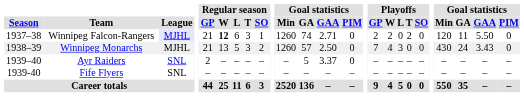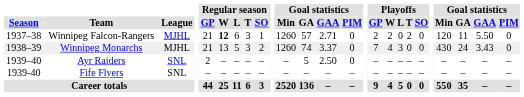 <table BORDER="0" CELLPADDING="1" CELLSPACING="0" width="65%" style="text-align:center">
 <tr bgcolor="#e0e0e0">
 <th colspan="3" bgcolor="#ffffff"> </th>
 <th rowspan="99" bgcolor="#ffffff"> </th>
 <th colspan="5">Regular season</th>
 <th rowspan="99" bgcolor="#ffffff"> </th>
 <th colspan="4">Goal statistics</th>
 <th rowspan="99" bgcolor="#ffffff"> </th>
 <th colspan="5">Playoffs</th>
 <th rowspan="99" bgcolor="#ffffff"> </th>
 <th colspan="4">Goal statistics</th>
 </tr>
 <tr bgcolor="#e0e0e0">
 <th><a href='#'>Season</a></th>
 <th>Team</th>
 <th>League</th>
 <th><a href='#'>GP</a></th>
 <th>W</th>
 <th>L</th>
 <th>T</th>
 <th><a href='#'>SO</a></th>
 <th>Min</th>
 <th>GA</th>
 <th><a href='#'>GAA</a></th>
 <th><a href='#'>PIM</a></th>
 <th><a href='#'>GP</a></th>
 <th>W</th>
 <th>L</th>
 <th>T</th>
 <th><a href='#'>SO</a></th>
 <th>Min</th>
 <th>GA</th>
 <th><a href='#'>GAA</a></th>
 <th><a href='#'>PIM</a></th>
 </tr>
 <tr ALIGN="center">
 <td>1937–38</td>
 <td>Winnipeg Falcon-Rangers</td>
-<td style="background: lavender;"><a href='#'>MJHL</a></td>
+<td><a href='#'>MJHL</a></td>
 <td>21</td>
 <td><strong>12</strong></td>
 <td>6</td>
 <td>3</td>
 <td>1</td>
 <td>1260</td>
-<td>74</td>
+<td>57</td>
 <td>2.71</td>
 <td>0</td>
 <td>2</td>
 <td>2</td>
 <td>0</td>
 <td>2</td>
 <td>0</td>
 <td>120</td>
 <td>11</td>
 <td>5.50</td>
 <td>0</td>
 </tr>
 <tr ALIGN="center" bgcolor="#f0f0f0">
 <td>1938–39</td>
 <td><a href='#'>Winnipeg Monarchs</a></td>
 <td>MJHL</td>
 <td>21</td>
 <td>13</td>
 <td>5</td>
 <td>3</td>
 <td>2</td>
 <td>1260</td>
-<td>57</td>
-<td>2.50</td>
+<td>74</td>
+<td>3.37</td>
 <td>0</td>
 <td>7</td>
 <td>4</td>
 <td>3</td>
 <td>0</td>
 <td>0</td>
 <td>430</td>
 <td>24</td>
 <td>3.43</td>
 <td>0</td>
 </tr>
 <tr ALIGN="center">
 <td>1939–40</td>
 <td><a href='#'>Ayr Raiders</a></td>
 <td><a href='#'>SNL</a></td>
 <td>2</td>
 <td>–</td>
 <td>–</td>
 <td>–</td>
 <td>–</td>
 <td>–</td>
 <td>5</td>
-<td>3.37</td>
+<td>2.50</td>
 <td>0</td>
 <td>–</td>
 <td>–</td>
 <td>–</td>
 <td>–</td>
 <td>–</td>
 <td>–</td>
 <td>–</td>
 <td>–</td>
 <td>–</td>
 <td></td>
 </tr>
 <tr ALIGN="center">
 <td>1939-40</td>
 <td><a href='#'>Fife Flyers</a></td>
 <td>SNL</td>
 <td>–</td>
 <td>–</td>
 <td>–</td>
 <td>–</td>
 <td>–</td>
 <td>–</td>
 <td>–</td>
 <td>–</td>
 <td>–</td>
 <td>–</td>
 <td>–</td>
 <td>–</td>
 <td>–</td>
 <td>–</td>
 <td>–</td>
 <td>–</td>
 <td>–</td>
 <td>–</td>
 <td></td>
 </tr>
 <tr ALIGN="center" bgcolor="#e0e0e0">
 <th colspan="3" align="center">Career totals</th>
 <th>44</th>
 <th>25</th>
 <th>11</th>
 <th>6</th>
 <th>3</th>
 <th>2520</th>
 <th>136</th>
 <th>–</th>
 <th>–</th>
 <th>9</th>
 <th>4</th>
 <th>5</th>
 <th>0</th>
 <th>0</th>
 <th>550</th>
 <th>35</th>
 <th>–</th>
 <th>–</th>
 </tr>
 </table>
